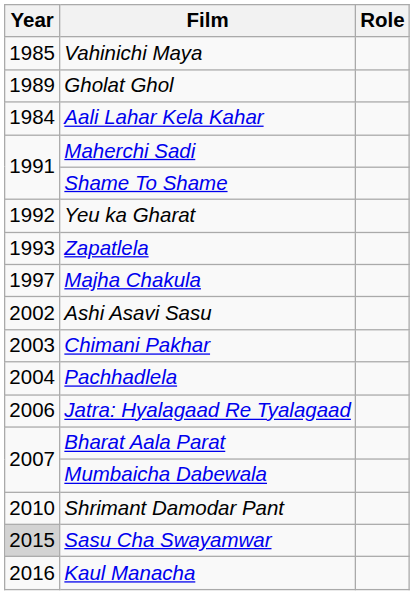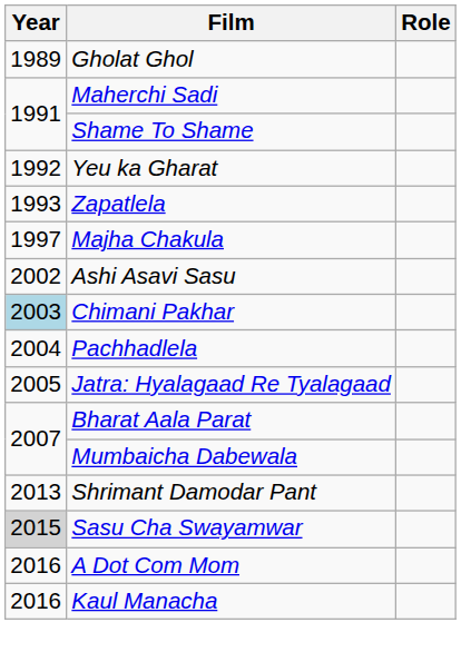 <table class="wikitable sortable">
 <tr>
 <th>Year</th>
 <th>Film</th>
 <th>Role</th>
 </tr>
 <tr>
-<td>1985</td>
-<td><em>Vahinichi Maya</em></td>
-<td></td>
-</tr>
-<tr>
 <td>1989</td>
 <td><em>Gholat Ghol</em></td>
-<td></td>
-</tr>
-<tr>
-<td>1984</td>
-<td><em><a href='#'>Aali Lahar Kela Kahar</a></em></td>
 <td></td>
 </tr>
 <tr>
 <td rowspan="2">1991</td>
 <td><em><a href='#'>Maherchi Sadi</a></em></td>
 <td></td>
 </tr>
 <tr>
 <td><em><a href='#'>Shame To Shame</a></em></td>
 <td></td>
 </tr>
 <tr>
 <td>1992</td>
 <td><em>Yeu ka Gharat</em></td>
 <td></td>
 </tr>
 <tr>
 <td>1993</td>
 <td><em><a href='#'>Zapatlela</a></em></td>
 <td></td>
 </tr>
 <tr>
 <td>1997</td>
 <td><em><a href='#'>Majha Chakula</a></em></td>
 <td></td>
 </tr>
 <tr>
 <td>2002</td>
 <td><em>Ashi Asavi Sasu</em></td>
 <td></td>
 </tr>
 <tr>
-<td>2003</td>
+<td style="background: lightblue;">2003</td>
 <td><em><a href='#'>Chimani Pakhar</a></em></td>
 <td></td>
 </tr>
 <tr>
 <td>2004</td>
 <td><em><a href='#'>Pachhadlela</a></em></td>
 <td></td>
 </tr>
 <tr>
-<td>2006</td>
+<td>2005</td>
 <td><em><a href='#'>Jatra: Hyalagaad Re Tyalagaad</a></em></td>
 <td></td>
 </tr>
 <tr>
 <td rowspan="2">2007</td>
 <td><em><a href='#'>Bharat Aala Parat</a></em></td>
 <td></td>
 </tr>
 <tr>
 <td><em><a href='#'>Mumbaicha Dabewala</a></em></td>
 <td></td>
 </tr>
 <tr>
-<td>2010</td>
+<td>2013</td>
 <td><em>Shrimant Damodar Pant</em></td>
 <td></td>
 </tr>
 <tr>
 <td style="background: lightgrey;">2015</td>
 <td><em><a href='#'>Sasu Cha Swayamwar</a></em></td>
 <td></td>
 </tr>
 <tr>
 <td>2016</td>
+<td><em><a href='#'>A Dot Com Mom</a></em></td>
+<td></td>
+</tr>
+<tr>
+<td>2016</td>
 <td><em><a href='#'>Kaul Manacha</a></em></td>
 <td></td>
 </tr>
 </table>
